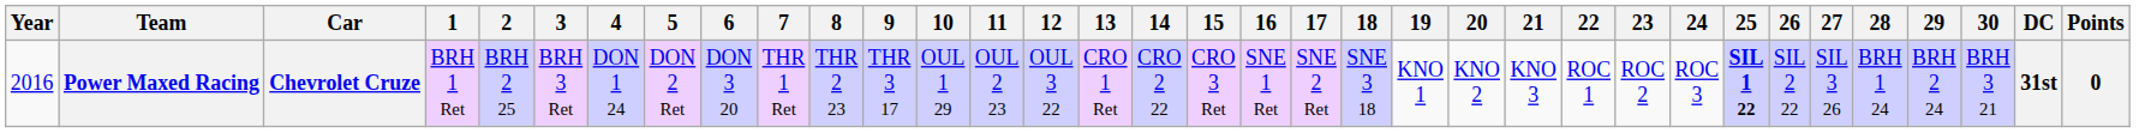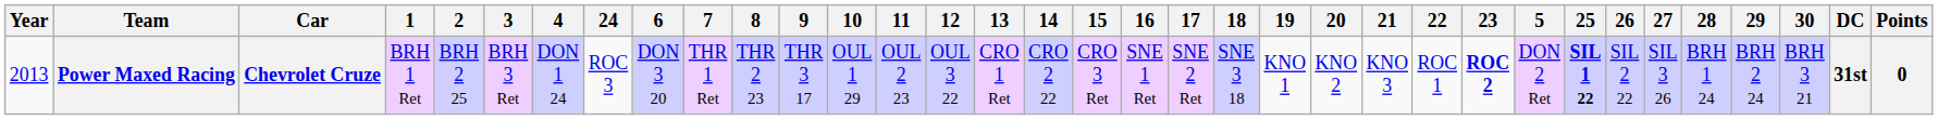 <table class="wikitable" style="text-align:center; font-size:85%">
 <tr>
 <th>Year</th>
 <th>Team</th>
 <th>Car</th>
 <th>1</th>
 <th>2</th>
 <th>3</th>
 <th>4</th>
-<th>5</th>
+<th>24</th>
 <th>6</th>
 <th>7</th>
 <th>8</th>
 <th>9</th>
 <th>10</th>
 <th>11</th>
 <th>12</th>
 <th>13</th>
 <th>14</th>
 <th>15</th>
 <th>16</th>
 <th>17</th>
 <th>18</th>
 <th>19</th>
 <th>20</th>
 <th>21</th>
 <th>22</th>
 <th>23</th>
-<th>24</th>
+<th>5</th>
 <th>25</th>
 <th>26</th>
 <th>27</th>
 <th>28</th>
 <th>29</th>
 <th>30</th>
 <th>DC</th>
 <th>Points</th>
 </tr>
 <tr>
-<td><a href='#'>2016</a></td>
+<td><a href='#'>2013</a></td>
 <th nowrap><a href='#'>Power Maxed Racing</a></th>
 <th nowrap><a href='#'>Chevrolet Cruze</a></th>
 <td style="background:#EFCFFF;"><a href='#'>BRH<br>1</a><br><small>Ret</small></td>
 <td style="background:#CFCFFF;"><a href='#'>BRH<br>2</a><br><small>25</small></td>
 <td style="background:#EFCFFF;"><a href='#'>BRH<br>3</a><br><small>Ret</small></td>
 <td style="background:#CFCFFF;"><a href='#'>DON<br>1</a><br><small>24</small></td>
-<td style="background:#EFCFFF;"><a href='#'>DON<br>2</a><br><small>Ret</small></td>
+<td><a href='#'>ROC<br>3</a></td>
 <td style="background:#CFCFFF;"><a href='#'>DON<br>3</a><br><small>20</small></td>
 <td style="background:#EFCFFF;"><a href='#'>THR<br>1</a><br><small>Ret</small></td>
 <td style="background:#CFCFFF;"><a href='#'>THR<br>2</a><br><small>23</small></td>
 <td style="background:#CFCFFF;"><a href='#'>THR<br>3</a><br><small>17</small></td>
 <td style="background:#CFCFFF;"><a href='#'>OUL<br>1</a><br><small>29</small></td>
 <td style="background:#CFCFFF;"><a href='#'>OUL<br>2</a><br><small>23</small></td>
 <td style="background:#CFCFFF;"><a href='#'>OUL<br>3</a><br><small>22</small></td>
 <td style="background:#EFCFFF;"><a href='#'>CRO<br>1</a><br><small>Ret</small></td>
 <td style="background:#CFCFFF;"><a href='#'>CRO<br>2</a><br><small>22</small></td>
 <td style="background:#EFCFFF;"><a href='#'>CRO<br>3</a><br><small>Ret</small></td>
 <td style="background:#EFCFFF;"><a href='#'>SNE<br>1</a><br><small>Ret</small></td>
 <td style="background:#EFCFFF;"><a href='#'>SNE<br>2</a><br><small>Ret</small></td>
 <td style="background:#CFCFFF;"><a href='#'>SNE<br>3</a><br><small>18</small></td>
 <td><a href='#'>KNO<br>1</a></td>
 <td><a href='#'>KNO<br>2</a></td>
 <td><a href='#'>KNO<br>3</a></td>
 <td><a href='#'>ROC<br>1</a></td>
-<td><a href='#'>ROC<br>2</a></td>
-<td><a href='#'>ROC<br>3</a></td>
+<td><strong><a href='#'>ROC<br>2</a></strong></td>
+<td style="background:#EFCFFF;"><a href='#'>DON<br>2</a><br><small>Ret</small></td>
 <td style="background:#CFCFFF;"><strong><a href='#'>SIL<br>1</a><br><small>22</small></strong></td>
 <td style="background:#CFCFFF;"><a href='#'>SIL<br>2</a><br><small>22</small></td>
 <td style="background:#CFCFFF;"><a href='#'>SIL<br>3</a><br><small>26</small></td>
 <td style="background:#CFCFFF;"><a href='#'>BRH<br>1</a><br><small>24</small></td>
 <td style="background:#CFCFFF;"><a href='#'>BRH<br>2</a><br><small>24</small></td>
 <td style="background:#CFCFFF;"><a href='#'>BRH<br>3</a><br><small>21</small></td>
 <th>31st</th>
 <th>0</th>
 </tr>
 </table>
